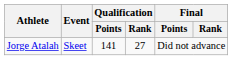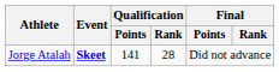 <table class="wikitable" style="font-size:90%">
 <tr>
 <th rowspan="2">Athlete</th>
 <th rowspan="2">Event</th>
 <th colspan=2>Qualification</th>
 <th colspan=2>Final</th>
 </tr>
 <tr style="font-size:95%">
 <th>Points</th>
 <th>Rank</th>
 <th>Points</th>
 <th>Rank</th>
 </tr>
 <tr align=center>
 <td align=left><a href='#'>Jorge Atalah</a></td>
-<td align=left><a href='#'>Skeet</a></td>
+<td align=left><strong><a href='#'>Skeet</a></strong></td>
 <td>141</td>
-<td>27</td>
+<td>28</td>
 <td colspan=2>Did not advance</td>
 </tr>
 </table>
